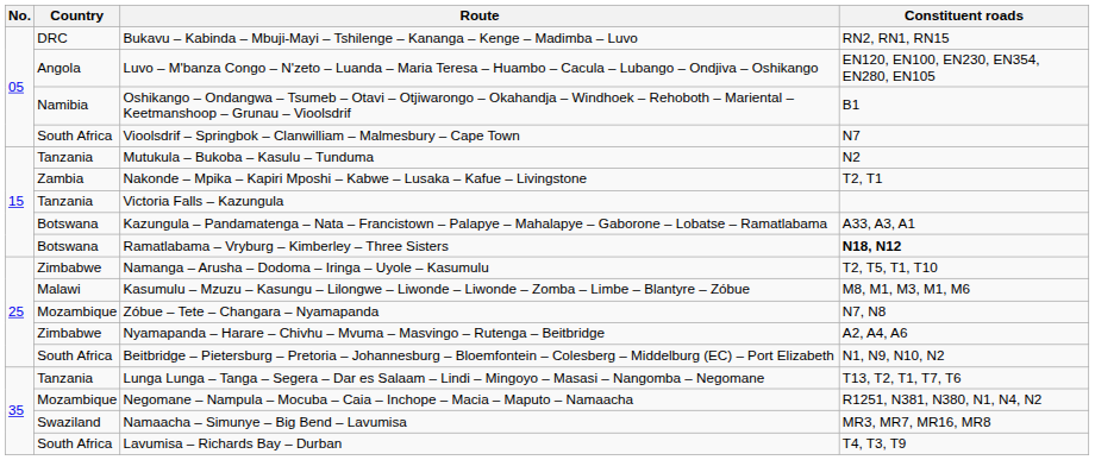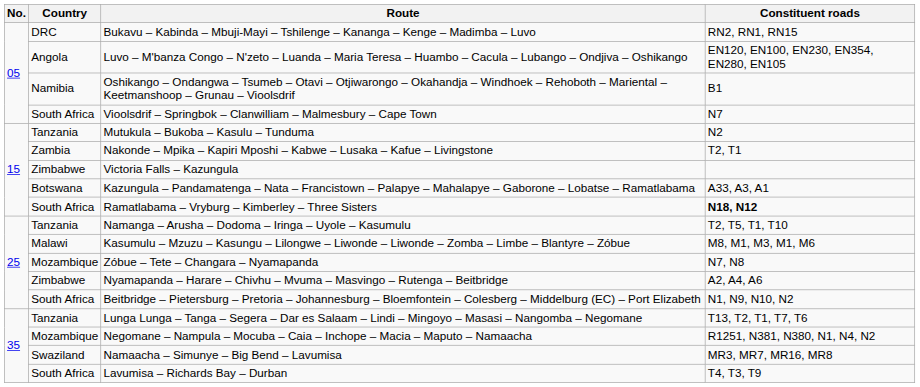 <table class="wikitable">
 <tr>
 <th>No.</th>
 <th>Country</th>
 <th>Route</th>
 <th>Constituent roads</th>
 </tr>
 <tr>
 <td rowspan="4"><a href='#'>05</a></td>
 <td>DRC</td>
 <td>Bukavu – Kabinda – Mbuji-Mayi – Tshilenge – Kananga – Kenge – Madimba – Luvo</td>
 <td>RN2, RN1, RN15</td>
 </tr>
 <tr>
 <td>Angola</td>
 <td>Luvo – M'banza Congo – N'zeto – Luanda – Maria Teresa – Huambo – Cacula – Lubango – Ondjiva – Oshikango</td>
 <td>EN120, EN100, EN230, EN354, EN280, EN105</td>
 </tr>
 <tr>
 <td>Namibia</td>
 <td>Oshikango – Ondangwa – Tsumeb – Otavi – Otjiwarongo – Okahandja – Windhoek – Rehoboth – Mariental – Keetmanshoop – Grunau – Vioolsdrif</td>
 <td>B1</td>
 </tr>
 <tr>
 <td>South Africa</td>
 <td>Vioolsdrif – Springbok – Clanwilliam – Malmesbury – Cape Town</td>
 <td>N7</td>
 </tr>
 <tr>
 <td rowspan="5"><a href='#'>15</a></td>
 <td>Tanzania</td>
 <td>Mutukula – Bukoba – Kasulu – Tunduma</td>
 <td>N2</td>
 </tr>
 <tr>
 <td>Zambia</td>
 <td>Nakonde – Mpika – Kapiri Mposhi – Kabwe – Lusaka – Kafue – Livingstone</td>
 <td>T2, T1</td>
 </tr>
 <tr>
-<td>Tanzania</td>
+<td>Zimbabwe</td>
 <td>Victoria Falls – Kazungula</td>
 <td></td>
 </tr>
 <tr>
 <td>Botswana</td>
 <td>Kazungula – Pandamatenga – Nata – Francistown – Palapye – Mahalapye – Gaborone – Lobatse – Ramatlabama</td>
 <td>A33, A3, A1</td>
 </tr>
 <tr>
-<td>Botswana</td>
+<td>South Africa</td>
 <td>Ramatlabama – Vryburg – Kimberley – Three Sisters</td>
 <td><strong>N18, N12</strong></td>
 </tr>
 <tr>
 <td rowspan="5"><a href='#'>25</a></td>
-<td>Zimbabwe</td>
+<td>Tanzania</td>
 <td>Namanga – Arusha – Dodoma – Iringa – Uyole – Kasumulu</td>
 <td>T2, T5, T1, T10</td>
 </tr>
 <tr>
 <td>Malawi</td>
 <td>Kasumulu – Mzuzu – Kasungu – Lilongwe – Liwonde – Liwonde – Zomba – Limbe – Blantyre – Zóbue</td>
 <td>M8, M1, M3, M1, M6</td>
 </tr>
 <tr>
 <td>Mozambique</td>
 <td>Zóbue – Tete – Changara – Nyamapanda</td>
 <td>N7, N8</td>
 </tr>
 <tr>
 <td>Zimbabwe</td>
 <td>Nyamapanda – Harare – Chivhu – Mvuma – Masvingo – Rutenga – Beitbridge</td>
 <td>A2, A4, A6</td>
 </tr>
 <tr>
 <td>South Africa</td>
 <td>Beitbridge – Pietersburg – Pretoria – Johannesburg – Bloemfontein – Colesberg – Middelburg (EC) – Port Elizabeth</td>
 <td>N1, N9, N10, N2</td>
 </tr>
 <tr>
 <td rowspan="4"><a href='#'>35</a></td>
 <td>Tanzania</td>
 <td>Lunga Lunga – Tanga – Segera – Dar es Salaam – Lindi – Mingoyo – Masasi – Nangomba – Negomane</td>
 <td>T13, T2, T1, T7, T6</td>
 </tr>
 <tr>
 <td>Mozambique</td>
 <td>Negomane – Nampula – Mocuba – Caia – Inchope – Macia – Maputo – Namaacha</td>
 <td>R1251, N381, N380, N1, N4, N2</td>
 </tr>
 <tr>
 <td>Swaziland</td>
 <td>Namaacha – Simunye – Big Bend – Lavumisa</td>
 <td>MR3, MR7, MR16, MR8</td>
 </tr>
 <tr>
 <td>South Africa</td>
 <td>Lavumisa – Richards Bay – Durban</td>
 <td>T4, T3, T9</td>
 </tr>
 </table>
